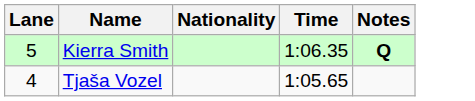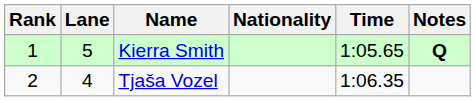 <table class="wikitable sortable" style="text-align:center">
 <tr>
+<th>Rank</th>
 <th>Lane</th>
 <th>Name</th>
 <th>Nationality</th>
 <th>Time</th>
 <th>Notes</th>
 </tr>
 <tr bgcolor=ccffcc>
+<td>1</td>
 <td>5</td>
 <td align=left><a href='#'>Kierra Smith</a></td>
 <td align=left></td>
-<td>1:06.35</td>
+<td>1:05.65</td>
 <td><strong>Q</strong></td>
 </tr>
 <tr>
+<td>2</td>
 <td>4</td>
 <td align=left><a href='#'>Tjaša Vozel</a></td>
 <td align=left></td>
-<td>1:05.65</td>
+<td>1:06.35</td>
 <td></td>
 </tr>
 </table>
